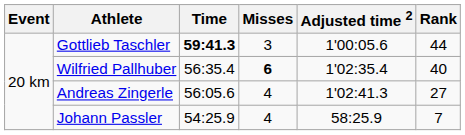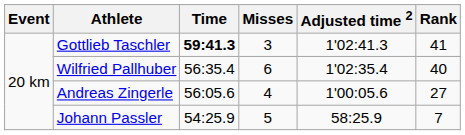 <table class="wikitable" style="font-size:90%">
 <tr>
 <th>Event</th>
 <th>Athlete</th>
 <th>Time</th>
 <th>Misses</th>
 <th>Adjusted time <sup>2</sup></th>
 <th>Rank</th>
 </tr>
 <tr>
 <td rowspan="4">20 km</td>
 <td><a href='#'>Gottlieb Taschler</a></td>
 <td align="center"><strong>59:41.3</strong></td>
 <td align="center">3</td>
-<td align="center">1'00:05.6</td>
-<td align="center">44</td>
+<td align="center">1'02:41.3</td>
+<td align="center">41</td>
 </tr>
 <tr>
 <td><a href='#'>Wilfried Pallhuber</a></td>
 <td align="center">56:35.4</td>
-<td align="center"><strong>6</strong></td>
+<td align="center">6</td>
 <td align="center">1'02:35.4</td>
 <td align="center">40</td>
 </tr>
 <tr>
 <td><a href='#'>Andreas Zingerle</a></td>
 <td align="center">56:05.6</td>
 <td align="center">4</td>
-<td align="center">1'02:41.3</td>
+<td align="center">1'00:05.6</td>
 <td align="center">27</td>
 </tr>
 <tr>
 <td><a href='#'>Johann Passler</a></td>
 <td align="center">54:25.9</td>
-<td align="center">4</td>
+<td align="center">5</td>
 <td align="center">58:25.9</td>
 <td align="center">7</td>
 </tr>
 </table>
